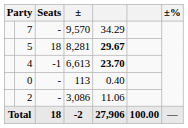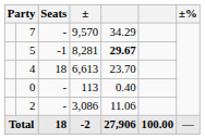 <table class=wikitable>
 <tr>
 <th colspan=2 align=center>Party</th>
 <th>Seats</th>
 <th>±</th>
 <th></th>
 <th></th>
 <th>±%</th>
 </tr>
 <tr>
 <td></td>
 <td align=right>7</td>
 <td align=right>-</td>
 <td align=right>9,570</td>
 <td align=right>34.29</td>
 <td align=right></td>
 </tr>
 <tr>
 <td></td>
 <td align=right>5</td>
-<td align=right>18</td>
+<td align=right>-1</td>
 <td align=right>8,281</td>
 <td align=right><strong>29.67</strong></td>
 <td align=right></td>
 </tr>
 <tr>
 <td></td>
 <td align=right>4</td>
-<td align=right>-1</td>
+<td align=right>18</td>
 <td align=right>6,613</td>
-<td align=right><strong>23.70</strong></td>
+<td align=right>23.70</td>
 <td align=right></td>
 </tr>
 <tr>
 <td></td>
 <td align=right>0</td>
 <td align=right>-</td>
 <td align=right>113</td>
 <td align=right>0.40</td>
 <td align=right></td>
 </tr>
 <tr>
 <td></td>
 <td align=right>2</td>
 <td align=right>-</td>
 <td align=right>3,086</td>
 <td align=right>11.06</td>
 <td align=right></td>
 </tr>
 <tr style="font-weight:bold; background:rgb(232,232,232);">
 <td colspan=2 align=center>Total</td>
 <td align=right>18</td>
 <td align=center>-2</td>
 <td align=right>27,906</td>
 <td align=center>100.00</td>
 <td align=center>—</td>
 </tr>
 </table>
